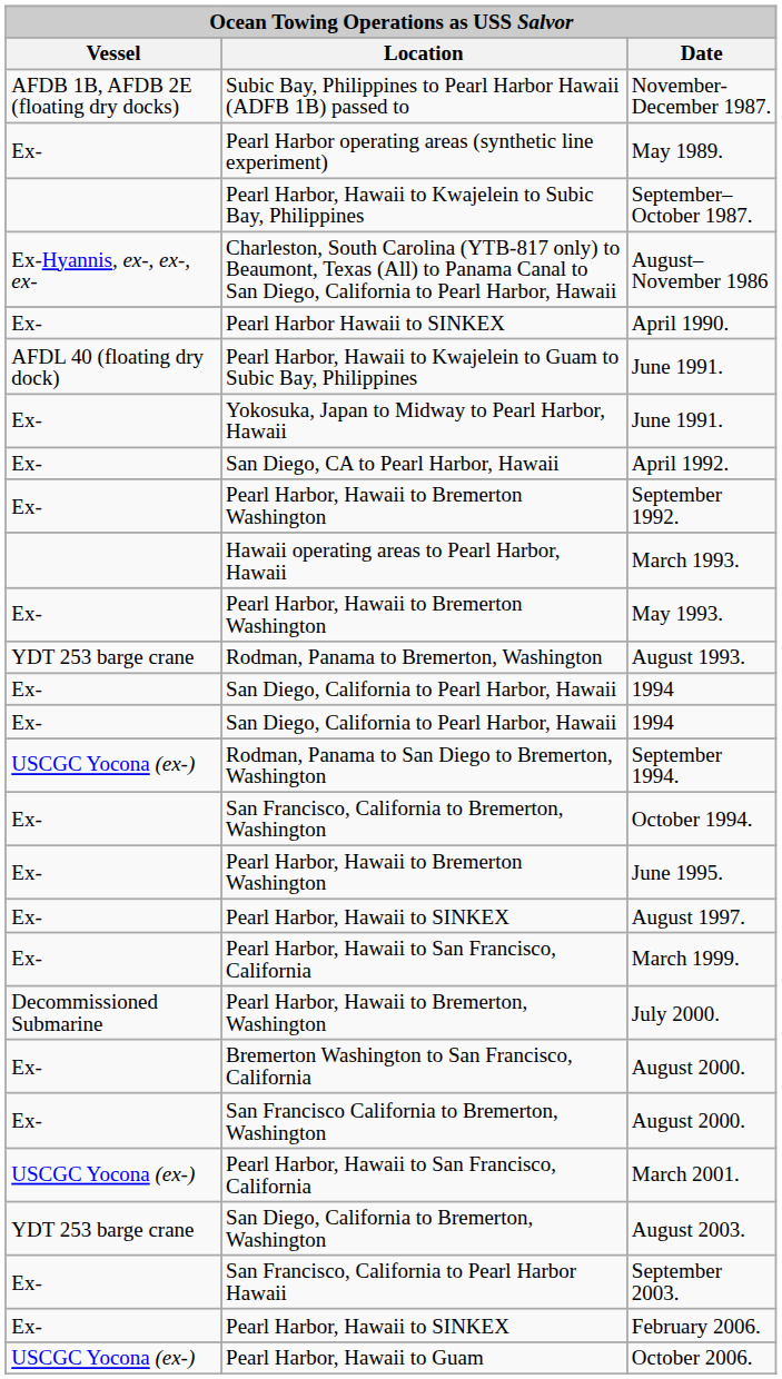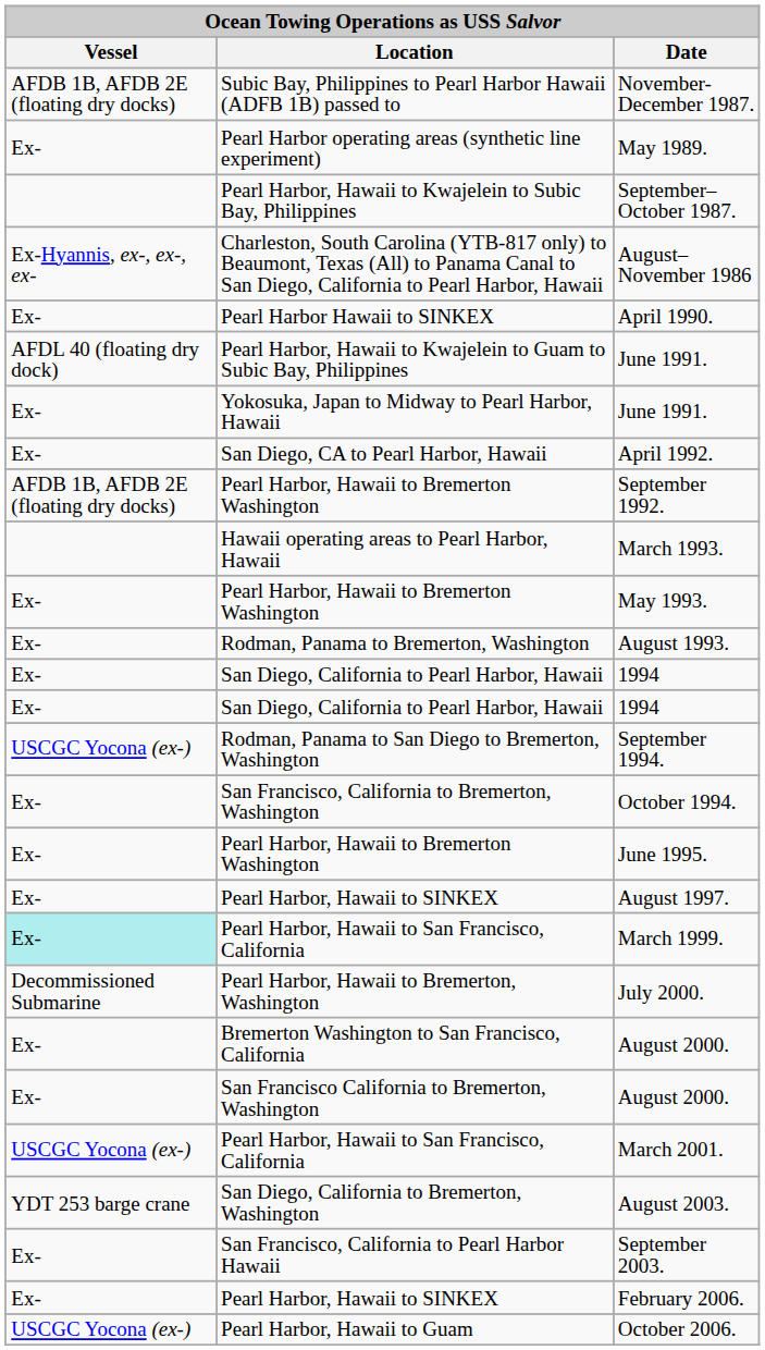 <table class="wikitable" style="float:right;clear:right;width:390px;font-size:8pt; margin-left:15px">
 <tr style="background:#CCCCCC;" align="center">
 <td colspan=3><strong>Ocean Towing Operations as USS <em>Salvor<strong><em></td>
 </tr>
 <tr>
 <th>Vessel</th>
 <th>Location</th>
 <th>Date</th>
 </tr>
 <tr>
 <td>AFDB 1B, AFDB 2E (floating dry docks)</td>
 <td>Subic Bay, Philippines to Pearl Harbor Hawaii (ADFB 1B) passed to </td>
 <td>November- December 1987.</td>
 </tr>
 <tr>
 <td>Ex-</td>
 <td>Pearl Harbor operating areas (synthetic line experiment)</td>
 <td>May 1989.</td>
 </tr>
 <tr>
 <td></td>
 <td>Pearl Harbor, Hawaii to Kwajelein to Subic Bay, Philippines</td>
 <td>September–October 1987.</td>
 </tr>
 <tr>
 <td>Ex-<a href='#'></em>Hyannis<em></a>, ex-, ex-, ex-</td>
 <td>Charleston, South Carolina (YTB-817 only) to Beaumont, Texas (All) to Panama Canal to San Diego, California to Pearl Harbor, Hawaii</td>
 <td>August–November 1986</td>
 </tr>
 <tr>
 <td>Ex-</td>
 <td>Pearl Harbor Hawaii to SINKEX</td>
 <td>April 1990.</td>
 </tr>
 <tr>
 <td>AFDL 40 (floating dry dock)</td>
 <td>Pearl Harbor, Hawaii to Kwajelein to Guam to Subic Bay, Philippines</td>
 <td>June 1991.</td>
 </tr>
 <tr>
 <td>Ex-</td>
 <td>Yokosuka, Japan to Midway to Pearl Harbor, Hawaii</td>
 <td>June 1991.</td>
 </tr>
 <tr>
 <td>Ex-</td>
 <td>San Diego, CA to Pearl Harbor, Hawaii</td>
 <td>April 1992.</td>
 </tr>
 <tr>
-<td>Ex-</td>
+<td>AFDB 1B, AFDB 2E (floating dry docks)</td>
 <td>Pearl Harbor, Hawaii to Bremerton Washington</td>
 <td>September 1992.</td>
 </tr>
 <tr>
 <td></td>
 <td>Hawaii operating areas to Pearl Harbor, Hawaii</td>
 <td>March 1993.</td>
 </tr>
 <tr>
 <td>Ex-</td>
 <td>Pearl Harbor, Hawaii to Bremerton Washington</td>
 <td>May 1993.</td>
 </tr>
 <tr>
-<td>YDT 253 barge crane</td>
+<td>Ex-</td>
 <td>Rodman, Panama to Bremerton, Washington</td>
 <td>August 1993.</td>
 </tr>
 <tr>
 <td>Ex-</td>
 <td>San Diego, California to Pearl Harbor, Hawaii</td>
 <td>1994</td>
 </tr>
 <tr>
 <td>Ex-</td>
 <td>San Diego, California to Pearl Harbor, Hawaii</td>
 <td>1994</td>
 </tr>
 <tr>
 <td><a href='#'>USCGC </em>Yocona<em></a> (ex-)</td>
 <td>Rodman, Panama to San Diego to Bremerton, Washington</td>
 <td>September 1994.</td>
 </tr>
 <tr>
 <td>Ex-</td>
 <td>San Francisco, California to Bremerton, Washington</td>
 <td>October 1994.</td>
 </tr>
 <tr>
 <td>Ex-</td>
 <td>Pearl Harbor, Hawaii to Bremerton Washington</td>
 <td>June 1995.</td>
 </tr>
 <tr>
 <td>Ex-</td>
 <td>Pearl Harbor, Hawaii to SINKEX</td>
 <td>August 1997.</td>
 </tr>
 <tr>
-<td>Ex-</td>
+<td style="background: paleturquoise;">Ex-</td>
 <td>Pearl Harbor, Hawaii to San Francisco, California</td>
 <td>March 1999.</td>
 </tr>
 <tr>
 <td>Decommissioned Submarine</td>
 <td>Pearl Harbor, Hawaii to Bremerton, Washington</td>
 <td>July 2000.</td>
 </tr>
 <tr>
 <td>Ex-</td>
 <td>Bremerton Washington to San Francisco, California</td>
 <td>August 2000.</td>
 </tr>
 <tr>
 <td>Ex-</td>
 <td>San Francisco California to Bremerton, Washington</td>
 <td>August 2000.</td>
 </tr>
 <tr>
 <td><a href='#'>USCGC </em>Yocona<em></a> (ex-)</td>
 <td>Pearl Harbor, Hawaii to San Francisco, California</td>
 <td>March 2001.</td>
 </tr>
 <tr>
 <td>YDT 253 barge crane</td>
 <td>San Diego, California to Bremerton, Washington</td>
 <td>August 2003.</td>
 </tr>
 <tr>
 <td>Ex-</td>
 <td>San Francisco, California to Pearl Harbor Hawaii</td>
 <td>September 2003.</td>
 </tr>
 <tr>
 <td>Ex-</td>
 <td>Pearl Harbor, Hawaii to SINKEX</td>
 <td>February 2006.</td>
 </tr>
 <tr>
 <td><a href='#'>USCGC </em>Yocona<em></a> (ex-)</td>
 <td>Pearl Harbor, Hawaii to Guam</td>
 <td>October 2006.</td>
 </tr>
 <tr>
 </tr>
 </table>
